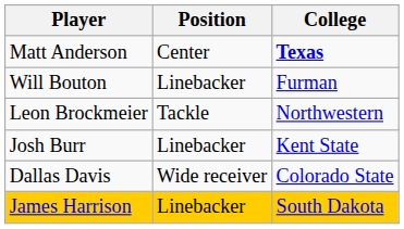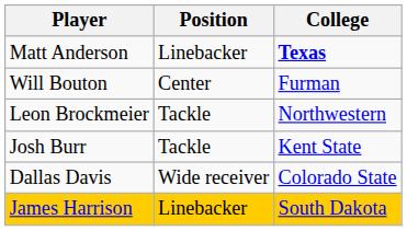 <table class="wikitable">
 <tr>
 <th>Player</th>
 <th>Position</th>
 <th>College</th>
 </tr>
 <tr>
 <td>Matt Anderson</td>
-<td>Center</td>
+<td>Linebacker</td>
 <td><strong><a href='#'>Texas</a></strong></td>
 </tr>
 <tr>
 <td>Will Bouton</td>
-<td>Linebacker</td>
+<td>Center</td>
 <td><a href='#'>Furman</a></td>
 </tr>
 <tr>
 <td>Leon Brockmeier</td>
 <td>Tackle</td>
 <td><a href='#'>Northwestern</a></td>
 </tr>
 <tr>
 <td>Josh Burr</td>
-<td>Linebacker</td>
+<td>Tackle</td>
 <td><a href='#'>Kent State</a></td>
 </tr>
 <tr>
 <td>Dallas Davis</td>
 <td>Wide receiver</td>
 <td><a href='#'>Colorado State</a></td>
 </tr>
 <tr style="background:#fc0">
 <td><a href='#'>James Harrison</a></td>
 <td>Linebacker</td>
 <td><a href='#'>South Dakota</a></td>
 </tr>
 </table>
